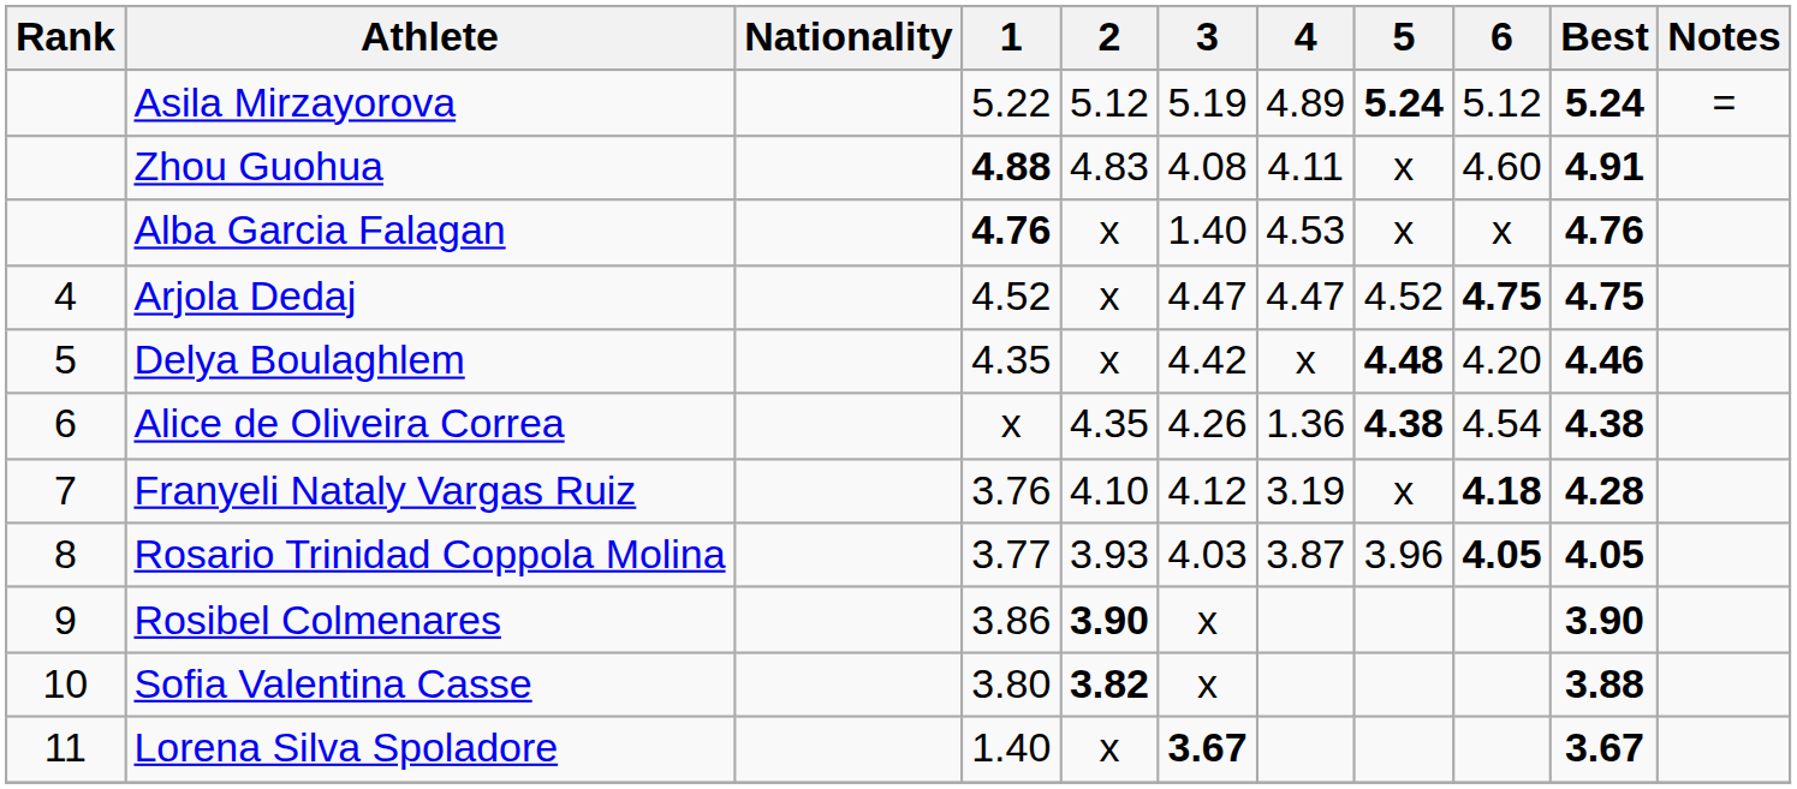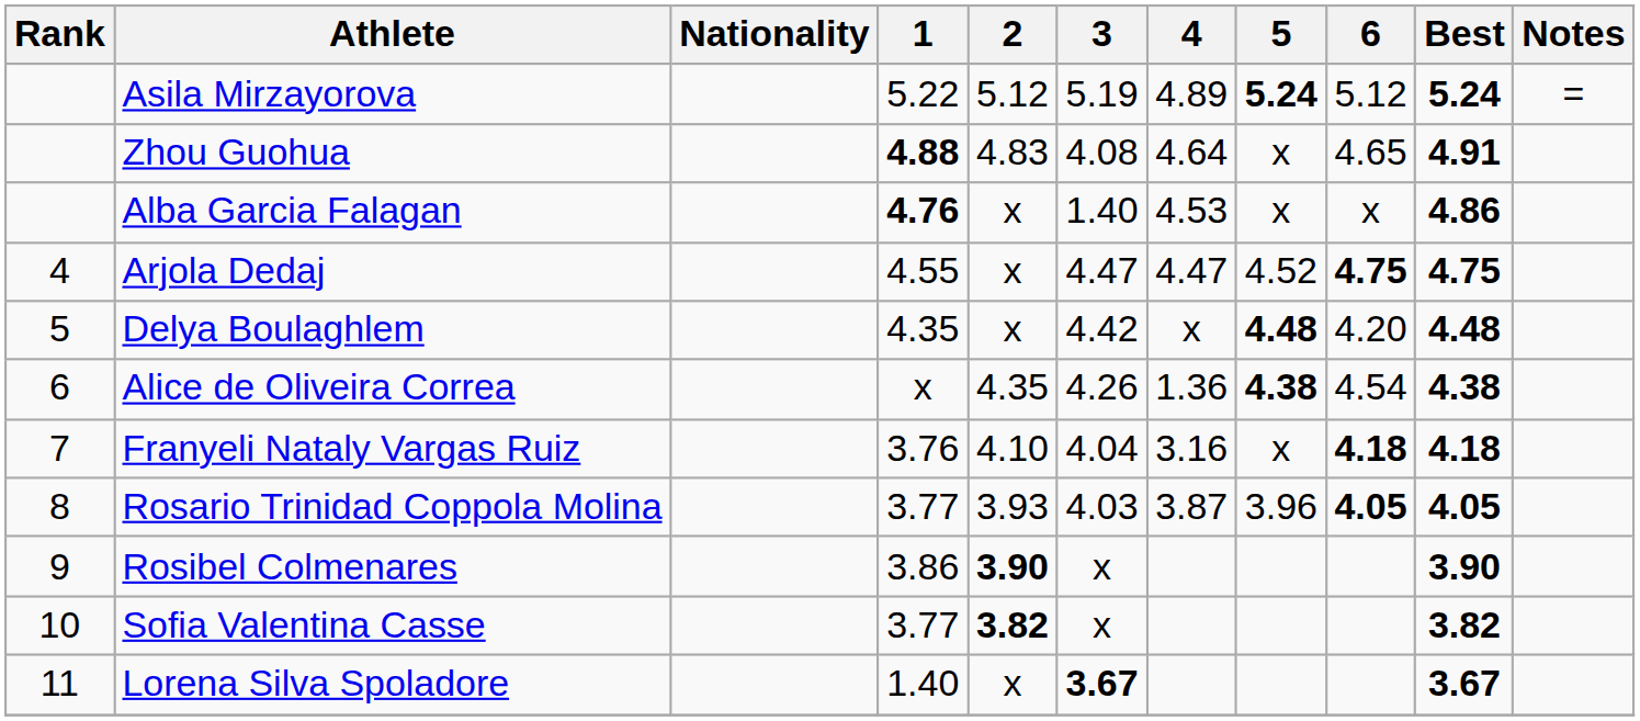 <table class="wikitable sortable" style="text-align:center">
 <tr>
 <th>Rank</th>
 <th>Athlete</th>
 <th>Nationality</th>
 <th>1</th>
 <th>2</th>
 <th>3</th>
 <th>4</th>
 <th>5</th>
 <th>6</th>
 <th>Best</th>
 <th>Notes</th>
 </tr>
 <tr>
 <td></td>
 <td align="left"><a href='#'>Asila Mirzayorova</a></td>
 <td align="left"></td>
 <td>5.22</td>
 <td>5.12</td>
 <td>5.19</td>
 <td>4.89</td>
 <td><strong>5.24</strong></td>
 <td>5.12</td>
 <td><strong>5.24</strong></td>
 <td> =</td>
 </tr>
 <tr>
 <td></td>
 <td align="left"><a href='#'>Zhou Guohua</a></td>
 <td align="left"></td>
 <td><strong>4.88</strong></td>
 <td>4.83</td>
 <td>4.08</td>
-<td>4.11</td>
+<td>4.64</td>
 <td>x</td>
-<td>4.60</td>
+<td>4.65</td>
 <td><strong>4.91</strong></td>
 <td></td>
 </tr>
 <tr>
 <td></td>
 <td align="left"><a href='#'>Alba Garcia Falagan</a></td>
 <td align="left"></td>
 <td><strong>4.76</strong></td>
 <td>x</td>
 <td>1.40</td>
 <td>4.53</td>
 <td>x</td>
 <td>x</td>
-<td><strong>4.76</strong></td>
+<td><strong>4.86</strong></td>
 <td></td>
 </tr>
 <tr>
 <td>4</td>
 <td align="left"><a href='#'>Arjola Dedaj</a></td>
 <td align="left"></td>
-<td>4.52</td>
+<td>4.55</td>
 <td>x</td>
 <td>4.47</td>
 <td>4.47</td>
 <td>4.52</td>
 <td><strong>4.75</strong></td>
 <td><strong>4.75</strong></td>
 <td></td>
 </tr>
 <tr>
 <td>5</td>
 <td align="left"><a href='#'>Delya Boulaghlem</a></td>
 <td align="left"></td>
 <td>4.35</td>
 <td>x</td>
 <td>4.42</td>
 <td>x</td>
 <td><strong>4.48</strong></td>
 <td>4.20</td>
-<td><strong>4.46</strong></td>
+<td><strong>4.48</strong></td>
 <td></td>
 </tr>
 <tr>
 <td>6</td>
 <td align="left"><a href='#'>Alice de Oliveira Correa</a></td>
 <td align="left"></td>
 <td>x</td>
 <td>4.35</td>
 <td>4.26</td>
 <td>1.36</td>
 <td><strong>4.38</strong></td>
 <td>4.54</td>
 <td><strong>4.38</strong></td>
 <td></td>
 </tr>
 <tr>
 <td>7</td>
 <td align="left"><a href='#'>Franyeli Nataly Vargas Ruiz</a></td>
 <td align="left"></td>
 <td>3.76</td>
 <td>4.10</td>
-<td>4.12</td>
-<td>3.19</td>
+<td>4.04</td>
+<td>3.16</td>
 <td>x</td>
 <td><strong>4.18</strong></td>
-<td><strong>4.28</strong></td>
+<td><strong>4.18</strong></td>
 <td></td>
 </tr>
 <tr>
 <td>8</td>
 <td align="left"><a href='#'>Rosario Trinidad Coppola Molina</a></td>
 <td align="left"></td>
 <td>3.77</td>
 <td>3.93</td>
 <td>4.03</td>
 <td>3.87</td>
 <td>3.96</td>
 <td><strong>4.05</strong></td>
 <td><strong>4.05</strong></td>
 <td></td>
 </tr>
 <tr>
 <td>9</td>
 <td align="left"><a href='#'>Rosibel Colmenares</a></td>
 <td align="left"></td>
 <td>3.86</td>
 <td><strong>3.90</strong></td>
 <td>x</td>
 <td></td>
 <td></td>
 <td></td>
 <td><strong>3.90</strong></td>
 <td></td>
 </tr>
 <tr>
 <td>10</td>
 <td align="left"><a href='#'>Sofia Valentina Casse</a></td>
 <td align="left"></td>
-<td>3.80</td>
+<td>3.77</td>
 <td><strong>3.82</strong></td>
 <td>x</td>
 <td></td>
 <td></td>
 <td></td>
-<td><strong>3.88</strong></td>
+<td><strong>3.82</strong></td>
 <td></td>
 </tr>
 <tr>
 <td>11</td>
 <td align="left"><a href='#'>Lorena Silva Spoladore</a></td>
 <td align="left"></td>
 <td>1.40</td>
 <td>x</td>
 <td><strong>3.67</strong></td>
 <td></td>
 <td></td>
 <td></td>
 <td><strong>3.67</strong></td>
 <td></td>
 </tr>
 <tr>
 </tr>
 </table>
